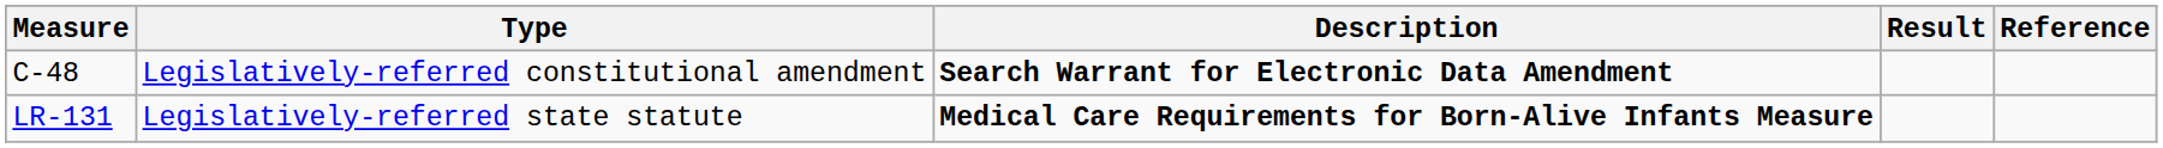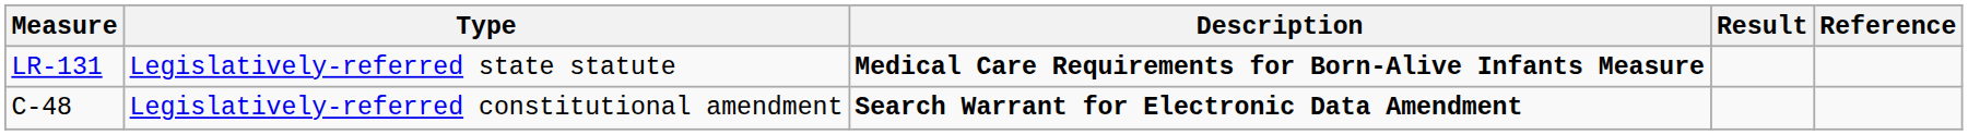 <table class="wikitable">
 <tr>
 <th>Measure</th>
 <th>Type</th>
 <th>Description</th>
 <th>Result</th>
 <th>Reference</th>
 </tr>
 <tr>
+<td><a href='#'>LR-131</a></td>
+<td><a href='#'>Legislatively-referred</a> state statute</td>
+<td><strong>Medical Care Requirements for Born-Alive Infants Measure</strong></td>
+<td></td>
+<td></td>
+</tr>
+<tr>
 <td>C-48</td>
 <td><a href='#'>Legislatively-referred</a> constitutional amendment</td>
 <td><strong>Search Warrant for Electronic Data Amendment</strong></td>
 <td></td>
 <td></td>
 </tr>
-<tr>
-<td><a href='#'>LR-131</a></td>
-<td><a href='#'>Legislatively-referred</a> state statute</td>
-<td><strong>Medical Care Requirements for Born-Alive Infants Measure</strong></td>
-<td></td>
-<td></td>
-</tr>
 </table>
